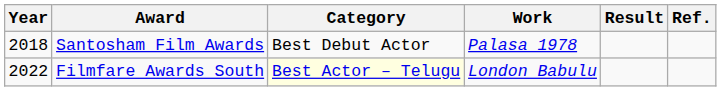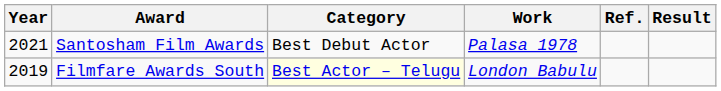 <table class="wikitable">
 <tr>
 <th>Year</th>
 <th>Award</th>
 <th>Category</th>
 <th>Work</th>
+<th>Ref.</th>
 <th>Result</th>
-<th>Ref.</th>
 </tr>
 <tr>
-<td>2018</td>
+<td>2021</td>
 <td><a href='#'>Santosham Film Awards</a></td>
 <td>Best Debut Actor</td>
 <td><em><a href='#'>Palasa 1978</a></em></td>
 <td></td>
 <td></td>
 </tr>
 <tr>
-<td>2022</td>
+<td>2019</td>
 <td><a href='#'>Filmfare Awards South</a></td>
 <td style="background: lightyellow;"><a href='#'>Best Actor – Telugu</a></td>
 <td><em><a href='#'>London Babulu</a></em></td>
 <td></td>
 <td></td>
 </tr>
 </table>
